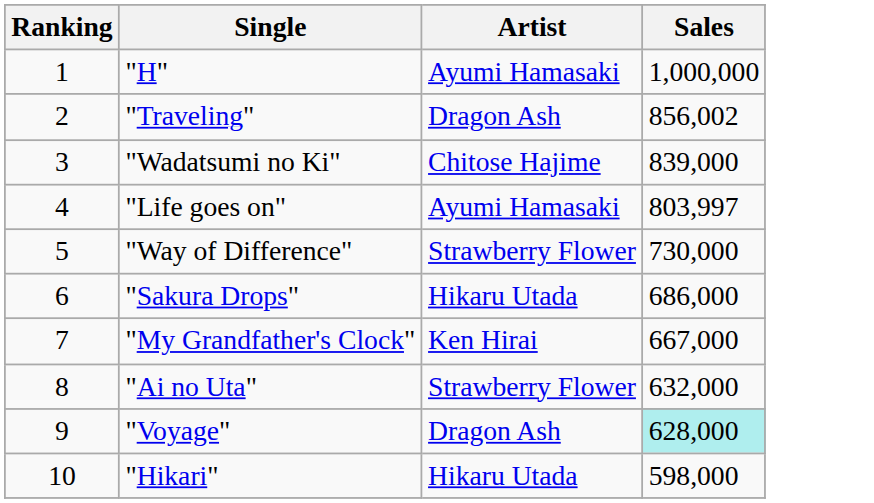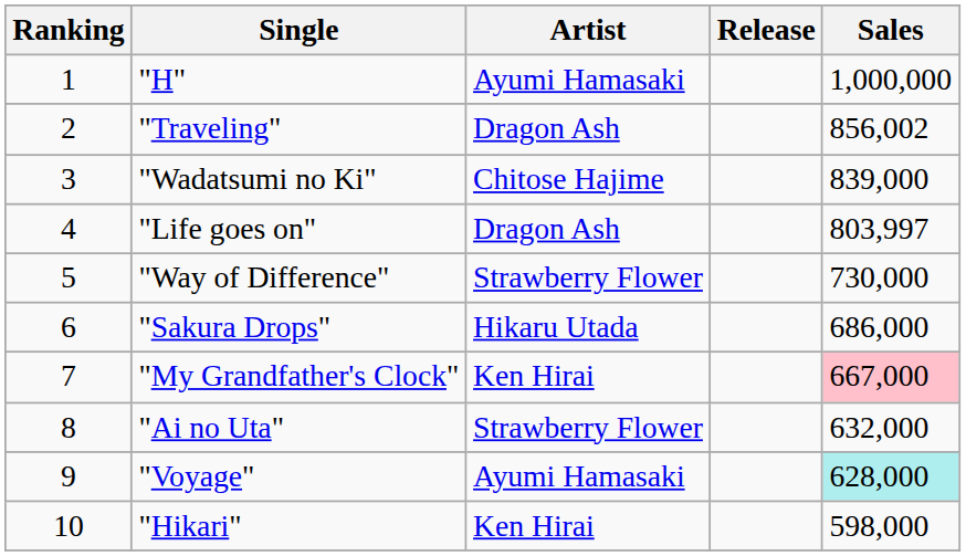 <table class="wikitable sortable" style="font-size:97%;">
 <tr>
 <th>Ranking</th>
 <th>Single</th>
 <th>Artist</th>
+<th>Release</th>
 <th>Sales</th>
 </tr>
 <tr>
 <td align="center">1</td>
 <td>"<a href='#'>H</a>"</td>
 <td><a href='#'>Ayumi Hamasaki</a></td>
+<td></td>
 <td>1,000,000</td>
 </tr>
 <tr>
 <td align="center">2</td>
 <td>"<a href='#'>Traveling</a>"</td>
 <td><a href='#'>Dragon Ash</a></td>
+<td></td>
 <td>856,002</td>
 </tr>
 <tr>
 <td align="center">3</td>
 <td>"Wadatsumi no Ki"</td>
 <td><a href='#'>Chitose Hajime</a></td>
+<td></td>
 <td>839,000</td>
 </tr>
 <tr>
 <td align="center">4</td>
 <td>"Life goes on"</td>
-<td><a href='#'>Ayumi Hamasaki</a></td>
+<td><a href='#'>Dragon Ash</a></td>
+<td></td>
 <td>803,997</td>
 </tr>
 <tr>
 <td align="center">5</td>
 <td>"Way of Difference"</td>
 <td><a href='#'>Strawberry Flower</a></td>
+<td></td>
 <td>730,000</td>
 </tr>
 <tr>
 <td align="center">6</td>
 <td>"<a href='#'>Sakura Drops</a>"</td>
 <td><a href='#'>Hikaru Utada</a></td>
+<td></td>
 <td>686,000</td>
 </tr>
 <tr>
 <td align="center">7</td>
 <td>"<a href='#'>My Grandfather's Clock</a>"</td>
 <td><a href='#'>Ken Hirai</a></td>
-<td>667,000</td>
+<td></td>
+<td style="background: pink;">667,000</td>
 </tr>
 <tr>
 <td align="center">8</td>
 <td>"<a href='#'>Ai no Uta</a>"</td>
 <td><a href='#'>Strawberry Flower</a></td>
+<td></td>
 <td>632,000</td>
 </tr>
 <tr>
 <td align="center">9</td>
 <td>"<a href='#'>Voyage</a>"</td>
-<td><a href='#'>Dragon Ash</a></td>
+<td><a href='#'>Ayumi Hamasaki</a></td>
+<td></td>
 <td style="background: paleturquoise;">628,000</td>
 </tr>
 <tr>
 <td align="center">10</td>
 <td>"<a href='#'>Hikari</a>"</td>
-<td><a href='#'>Hikaru Utada</a></td>
+<td><a href='#'>Ken Hirai</a></td>
+<td></td>
 <td>598,000</td>
 </tr>
 </table>
